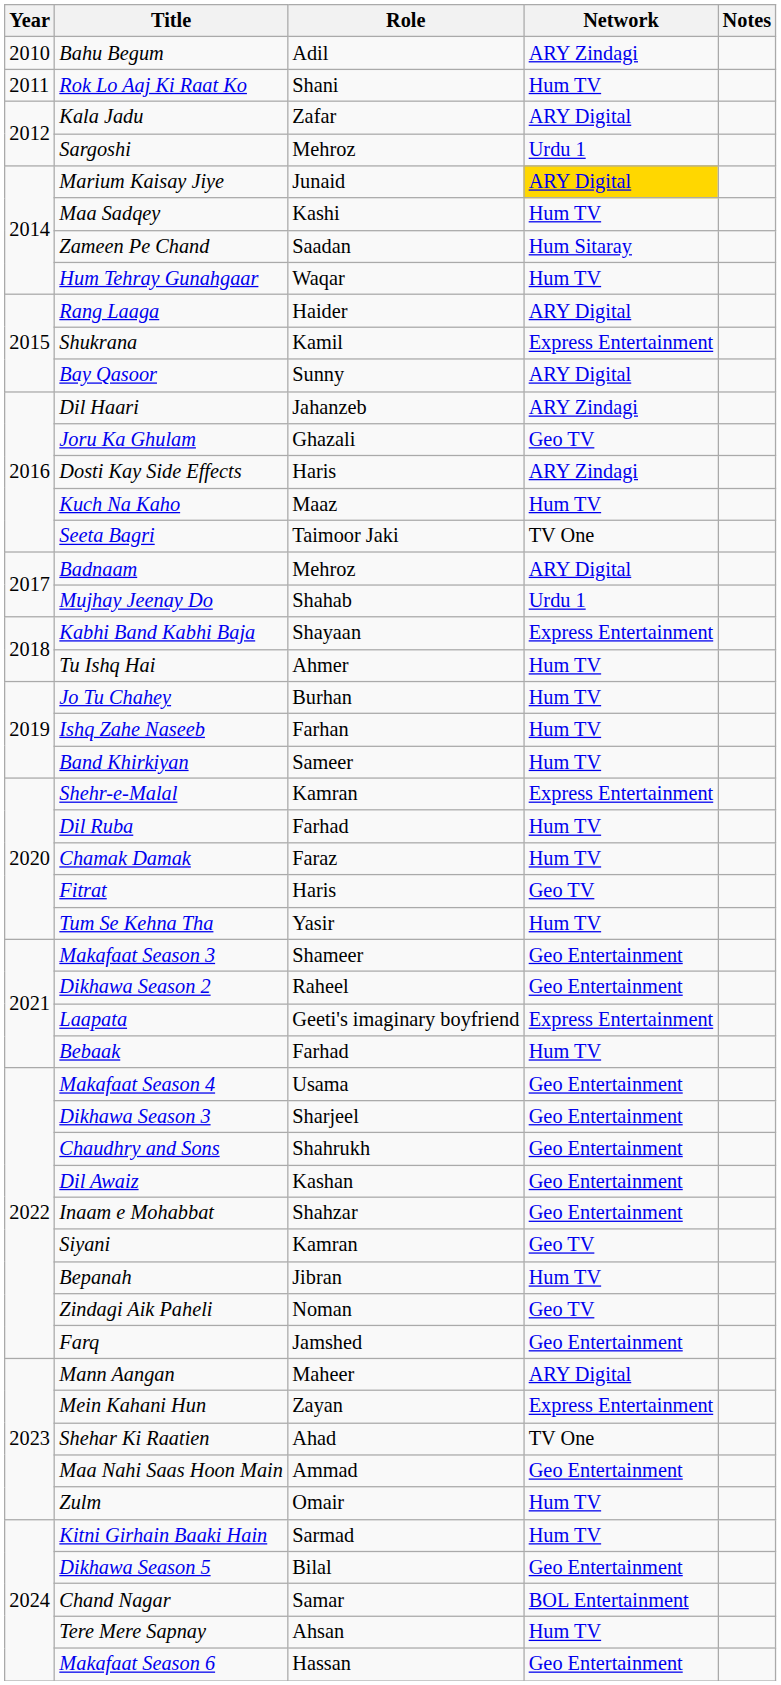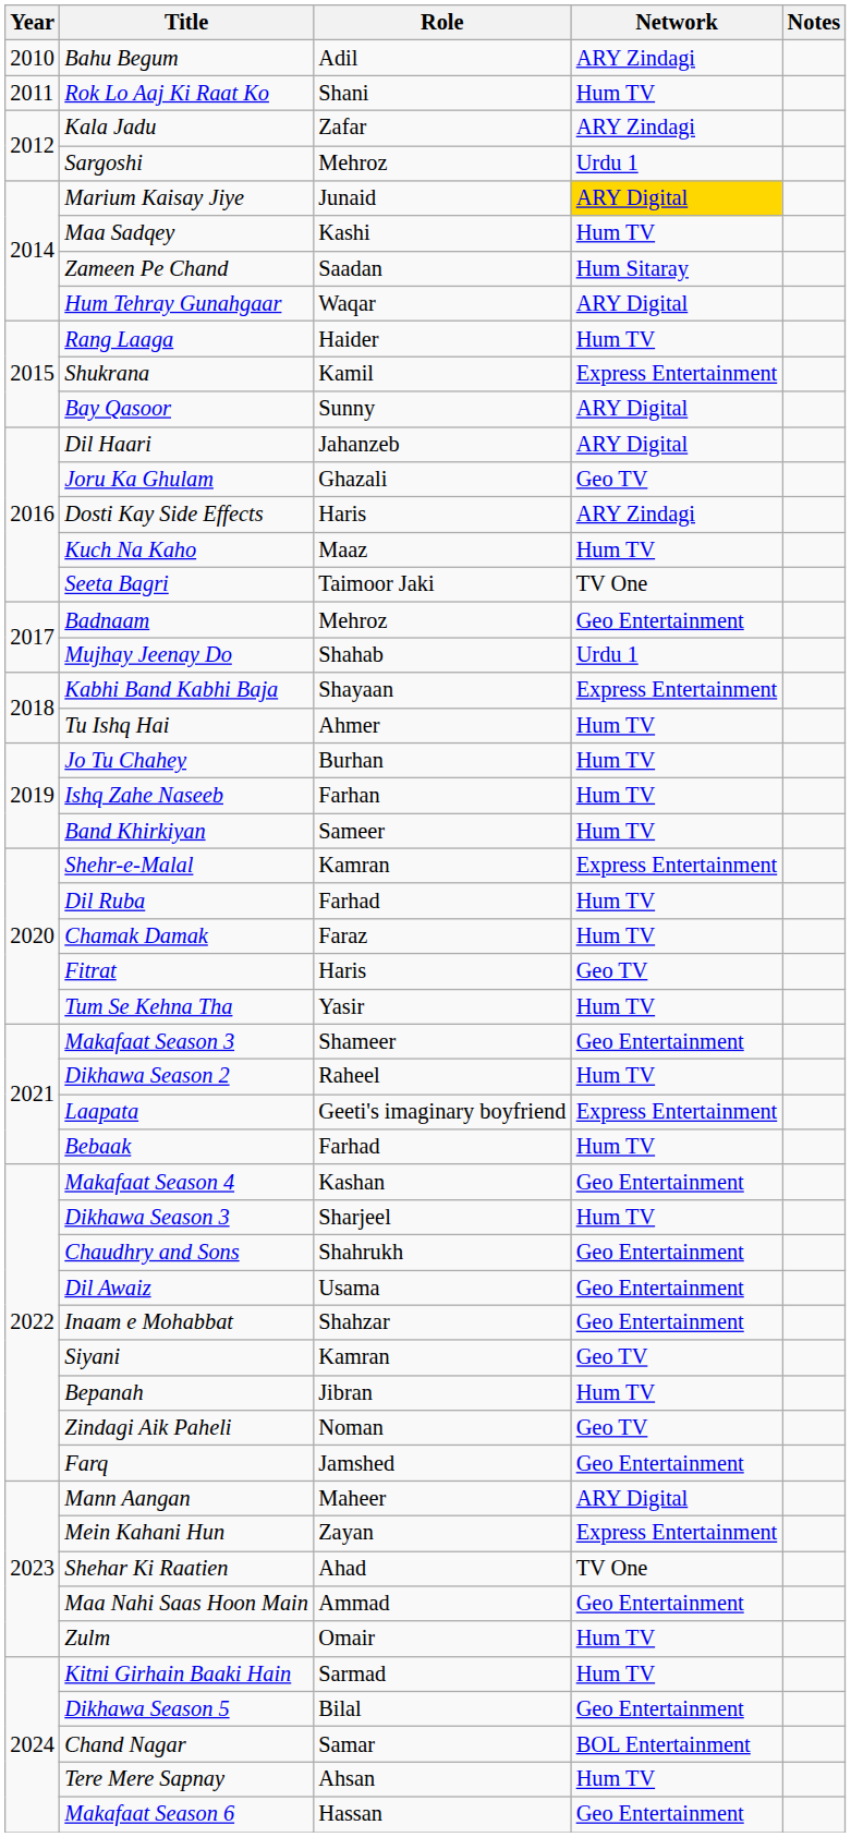 <table class="wikitable sortable plainrowheaders">
 <tr style="text-align:center;">
 <th scope="col">Year</th>
 <th scope="col">Title</th>
 <th scope="col">Role</th>
 <th scope="col">Network</th>
 <th scope="col">Notes</th>
 </tr>
 <tr>
 <td>2010</td>
 <td><em>Bahu Begum</em></td>
 <td>Adil</td>
 <td><a href='#'>ARY Zindagi</a></td>
 <td></td>
 </tr>
 <tr>
 <td>2011</td>
 <td><em><a href='#'>Rok Lo Aaj Ki Raat Ko</a></em></td>
 <td>Shani</td>
 <td><a href='#'>Hum TV</a></td>
 <td></td>
 </tr>
 <tr>
 <td rowspan="2">2012</td>
 <td><em>Kala Jadu</em></td>
 <td>Zafar</td>
-<td><a href='#'>ARY Digital</a></td>
+<td><a href='#'>ARY Zindagi</a></td>
 <td></td>
 </tr>
 <tr>
 <td><em>Sargoshi</em></td>
 <td>Mehroz</td>
 <td><a href='#'>Urdu 1</a></td>
 <td></td>
 </tr>
 <tr>
 <td rowspan="4">2014</td>
 <td><em>Marium Kaisay Jiye</em></td>
 <td>Junaid</td>
 <td style="background: gold;"><a href='#'>ARY Digital</a></td>
 <td></td>
 </tr>
 <tr>
 <td><em>Maa Sadqey</em></td>
 <td>Kashi</td>
 <td><a href='#'>Hum TV</a></td>
 <td></td>
 </tr>
 <tr>
 <td><em>Zameen Pe Chand</em></td>
 <td>Saadan</td>
 <td><a href='#'>Hum Sitaray</a></td>
 <td></td>
 </tr>
 <tr>
 <td><em><a href='#'>Hum Tehray Gunahgaar</a></em></td>
 <td>Waqar</td>
-<td><a href='#'>Hum TV</a></td>
+<td><a href='#'>ARY Digital</a></td>
 <td></td>
 </tr>
 <tr>
 <td rowspan="3">2015</td>
 <td><em><a href='#'>Rang Laaga</a></em></td>
 <td>Haider</td>
-<td><a href='#'>ARY Digital</a></td>
+<td><a href='#'>Hum TV</a></td>
 <td></td>
 </tr>
 <tr>
 <td><em>Shukrana</em></td>
 <td>Kamil</td>
 <td><a href='#'>Express Entertainment</a></td>
 <td></td>
 </tr>
 <tr>
 <td><em><a href='#'>Bay Qasoor</a></em></td>
 <td>Sunny</td>
 <td><a href='#'>ARY Digital</a></td>
 <td></td>
 </tr>
 <tr>
 <td rowspan="5">2016</td>
 <td><em>Dil Haari</em></td>
 <td>Jahanzeb</td>
-<td><a href='#'>ARY Zindagi</a></td>
+<td><a href='#'>ARY Digital</a></td>
 </tr>
 <tr>
 <td><em><a href='#'>Joru Ka Ghulam</a></em></td>
 <td>Ghazali</td>
 <td><a href='#'>Geo TV</a></td>
 <td></td>
 </tr>
 <tr>
 <td><em>Dosti Kay Side Effects</em></td>
 <td>Haris</td>
 <td><a href='#'>ARY Zindagi</a></td>
 <td></td>
 </tr>
 <tr>
 <td><em><a href='#'>Kuch Na Kaho</a></em></td>
 <td>Maaz</td>
 <td><a href='#'>Hum TV</a></td>
 <td></td>
 </tr>
 <tr>
 <td><em><a href='#'>Seeta Bagri</a></em></td>
 <td>Taimoor Jaki</td>
 <td>TV One</td>
 <td></td>
 </tr>
 <tr>
 <td rowspan="2">2017</td>
 <td><em><a href='#'>Badnaam</a></em></td>
 <td>Mehroz</td>
-<td><a href='#'>ARY Digital</a></td>
+<td><a href='#'>Geo Entertainment</a></td>
 <td></td>
 </tr>
 <tr>
 <td><em><a href='#'>Mujhay Jeenay Do</a></em></td>
 <td>Shahab</td>
 <td><a href='#'>Urdu 1</a></td>
 <td></td>
 </tr>
 <tr>
 <td rowspan="2">2018</td>
 <td><em><a href='#'>Kabhi Band Kabhi Baja</a></em></td>
 <td>Shayaan</td>
 <td><a href='#'>Express Entertainment</a></td>
 <td></td>
 </tr>
 <tr>
 <td><em>Tu Ishq Hai</em></td>
 <td>Ahmer</td>
 <td><a href='#'>Hum TV</a></td>
 <td></td>
 </tr>
 <tr>
 <td rowspan="3">2019</td>
 <td><em><a href='#'>Jo Tu Chahey</a></em></td>
 <td>Burhan</td>
 <td><a href='#'>Hum TV</a></td>
 <td></td>
 </tr>
 <tr>
 <td><em><a href='#'>Ishq Zahe Naseeb</a></em></td>
 <td>Farhan</td>
 <td><a href='#'>Hum TV</a></td>
 <td></td>
 </tr>
 <tr>
 <td><em><a href='#'>Band Khirkiyan</a></em></td>
 <td>Sameer</td>
 <td><a href='#'>Hum TV</a></td>
 <td></td>
 </tr>
 <tr>
 <td rowspan="5">2020</td>
 <td><em><a href='#'>Shehr-e-Malal</a></em></td>
 <td>Kamran</td>
 <td><a href='#'>Express Entertainment</a></td>
 <td></td>
 </tr>
 <tr>
 <td><em><a href='#'>Dil Ruba</a></em></td>
 <td>Farhad</td>
 <td><a href='#'>Hum TV</a></td>
 <td></td>
 </tr>
 <tr>
 <td><em><a href='#'>Chamak Damak</a></em></td>
 <td>Faraz</td>
 <td><a href='#'>Hum TV</a></td>
 <td></td>
 </tr>
 <tr>
 <td><em><a href='#'>Fitrat</a></em></td>
 <td>Haris</td>
 <td><a href='#'>Geo TV</a></td>
 <td></td>
 </tr>
 <tr>
 <td><em><a href='#'>Tum Se Kehna Tha</a></em></td>
 <td>Yasir</td>
 <td><a href='#'>Hum TV</a></td>
 <td></td>
 </tr>
 <tr>
 <td rowspan="4">2021</td>
 <td><em><a href='#'>Makafaat Season 3</a></em></td>
 <td>Shameer</td>
 <td><a href='#'>Geo Entertainment</a></td>
 <td></td>
 </tr>
 <tr>
 <td><em><a href='#'>Dikhawa Season 2</a></em></td>
 <td>Raheel</td>
-<td><a href='#'>Geo Entertainment</a></td>
+<td><a href='#'>Hum TV</a></td>
 <td></td>
 </tr>
 <tr>
 <td><em><a href='#'>Laapata</a></em></td>
 <td>Geeti's imaginary boyfriend</td>
 <td><a href='#'>Express Entertainment</a></td>
 <td></td>
 </tr>
 <tr>
 <td><em><a href='#'>Bebaak</a></em></td>
 <td>Farhad</td>
 <td><a href='#'>Hum TV</a></td>
 <td></td>
 </tr>
 <tr>
 <td rowspan="9">2022</td>
 <td><em><a href='#'>Makafaat Season 4</a></em></td>
-<td>Usama</td>
+<td>Kashan</td>
 <td><a href='#'>Geo Entertainment</a></td>
 <td></td>
 </tr>
 <tr>
 <td><em><a href='#'>Dikhawa Season 3</a></em></td>
 <td>Sharjeel</td>
-<td><a href='#'>Geo Entertainment</a></td>
+<td><a href='#'>Hum TV</a></td>
 <td></td>
 </tr>
 <tr>
 <td><em><a href='#'>Chaudhry and Sons</a></em></td>
 <td>Shahrukh</td>
 <td><a href='#'>Geo Entertainment</a></td>
 <td></td>
 </tr>
 <tr>
 <td><em><a href='#'>Dil Awaiz</a></em></td>
-<td>Kashan</td>
+<td>Usama</td>
 <td><a href='#'>Geo Entertainment</a></td>
 <td></td>
 </tr>
 <tr>
 <td><em>Inaam e Mohabbat</em></td>
 <td>Shahzar</td>
 <td><a href='#'>Geo Entertainment</a></td>
 <td></td>
 </tr>
 <tr>
 <td><em>Siyani</em></td>
 <td>Kamran</td>
 <td><a href='#'>Geo TV</a></td>
 <td></td>
 </tr>
 <tr>
 <td><em>Bepanah</em></td>
 <td>Jibran</td>
 <td><a href='#'>Hum TV</a></td>
 <td></td>
 </tr>
 <tr>
 <td><em>Zindagi Aik Paheli</em></td>
 <td>Noman</td>
 <td><a href='#'>Geo TV</a></td>
 <td></td>
 </tr>
 <tr>
 <td><em>Farq</em></td>
 <td>Jamshed</td>
 <td><a href='#'>Geo Entertainment</a></td>
 <td></td>
 </tr>
 <tr>
 <td rowspan="5">2023</td>
 <td><em>Mann Aangan</em></td>
 <td>Maheer</td>
 <td><a href='#'>ARY Digital</a></td>
 <td></td>
 </tr>
 <tr>
 <td><em>Mein Kahani Hun</em></td>
 <td>Zayan</td>
 <td><a href='#'>Express Entertainment</a></td>
 <td></td>
 </tr>
 <tr>
 <td><em>Shehar Ki Raatien</em></td>
 <td>Ahad</td>
 <td>TV One</td>
 <td></td>
 </tr>
 <tr>
 <td><em>Maa Nahi Saas Hoon Main</em></td>
 <td>Ammad</td>
 <td><a href='#'>Geo Entertainment</a></td>
 <td></td>
 </tr>
 <tr>
 <td><em>Zulm</em></td>
 <td>Omair</td>
 <td><a href='#'>Hum TV</a></td>
 <td></td>
 </tr>
 <tr>
 <td rowspan="5">2024</td>
 <td><em><a href='#'>Kitni Girhain Baaki Hain</a></em></td>
 <td>Sarmad</td>
 <td><a href='#'>Hum TV</a></td>
 <td></td>
 </tr>
 <tr>
 <td><em><a href='#'>Dikhawa Season 5</a></em></td>
 <td>Bilal</td>
 <td><a href='#'>Geo Entertainment</a></td>
 <td></td>
 </tr>
 <tr>
 <td><em>Chand Nagar</em></td>
 <td>Samar</td>
 <td><a href='#'>BOL Entertainment</a></td>
 <td></td>
 </tr>
 <tr>
 <td><em>Tere Mere Sapnay</em></td>
 <td>Ahsan</td>
 <td><a href='#'>Hum TV</a></td>
 </tr>
 <tr>
 <td><em><a href='#'>Makafaat Season 6</a></em></td>
 <td>Hassan</td>
 <td><a href='#'>Geo Entertainment</a></td>
 <td></td>
 </tr>
 </table>
